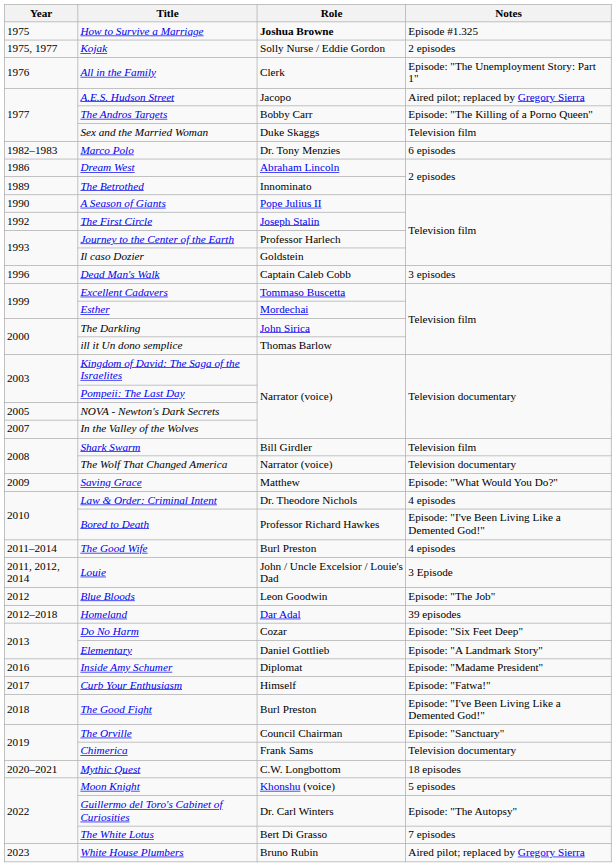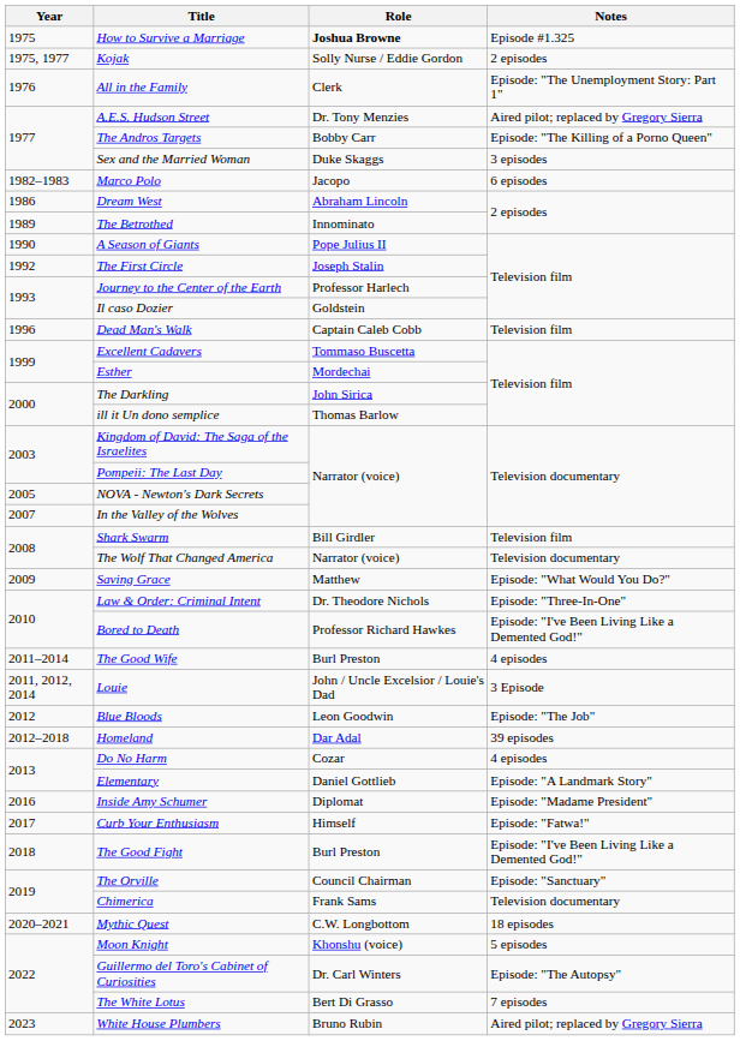 <table class="wikitable sortable">
 <tr>
 <th>Year</th>
 <th>Title</th>
 <th>Role</th>
 <th class="unsortable">Notes</th>
 </tr>
 <tr>
 <td>1975</td>
 <td><em><a href='#'>How to Survive a Marriage</a></em></td>
 <td><strong>Joshua Browne</strong></td>
 <td>Episode #1.325</td>
 </tr>
 <tr>
 <td>1975, 1977</td>
 <td><em><a href='#'>Kojak</a></em></td>
 <td>Solly Nurse / Eddie Gordon</td>
 <td>2 episodes</td>
 </tr>
 <tr>
 <td>1976</td>
 <td><em><a href='#'>All in the Family</a></em></td>
 <td>Clerk</td>
 <td>Episode: "The Unemployment Story: Part 1"</td>
 </tr>
 <tr>
 <td rowspan="3">1977</td>
 <td><em><a href='#'>A.E.S. Hudson Street</a></em></td>
-<td>Jacopo</td>
+<td>Dr. Tony Menzies</td>
 <td>Aired pilot; replaced by <a href='#'>Gregory Sierra</a></td>
 </tr>
 <tr>
 <td><em><a href='#'>The Andros Targets</a></em></td>
 <td>Bobby Carr</td>
 <td>Episode: "The Killing of a Porno Queen"</td>
 </tr>
 <tr>
 <td><em>Sex and the Married Woman</em></td>
 <td>Duke Skaggs</td>
-<td>Television film</td>
+<td>3 episodes</td>
 </tr>
 <tr>
 <td>1982–1983</td>
 <td><em><a href='#'>Marco Polo</a></em></td>
-<td>Dr. Tony Menzies</td>
+<td>Jacopo</td>
 <td>6 episodes</td>
 </tr>
 <tr>
 <td>1986</td>
 <td><em><a href='#'>Dream West</a></em></td>
 <td><a href='#'>Abraham Lincoln</a></td>
 <td rowspan="2">2 episodes</td>
 </tr>
 <tr>
 <td>1989</td>
 <td><em><a href='#'>The Betrothed</a></em></td>
 <td>Innominato</td>
 </tr>
 <tr>
 <td>1990</td>
 <td><em><a href='#'>A Season of Giants</a></em></td>
 <td><a href='#'>Pope Julius II</a></td>
 <td rowspan="4">Television film</td>
 </tr>
 <tr>
 <td>1992</td>
 <td><em><a href='#'>The First Circle</a></em></td>
 <td><a href='#'>Joseph Stalin</a></td>
 </tr>
 <tr>
 <td rowspan="2">1993</td>
 <td><em><a href='#'>Journey to the Center of the Earth</a></em></td>
 <td>Professor Harlech</td>
 </tr>
 <tr>
 <td><em>Il caso Dozier</em></td>
 <td>Goldstein</td>
 </tr>
 <tr>
 <td>1996</td>
 <td><em><a href='#'>Dead Man's Walk</a></em></td>
 <td>Captain Caleb Cobb</td>
-<td>3 episodes</td>
+<td>Television film</td>
 </tr>
 <tr>
 <td rowspan="2">1999</td>
 <td><em><a href='#'>Excellent Cadavers</a></em></td>
 <td><a href='#'>Tommaso Buscetta</a></td>
 <td rowspan="4">Television film</td>
 </tr>
 <tr>
 <td><em><a href='#'>Esther</a></em></td>
 <td><a href='#'>Mordechai</a></td>
 </tr>
 <tr>
 <td rowspan="2">2000</td>
 <td><em>The Darkling</em></td>
 <td><a href='#'>John Sirica</a></td>
 </tr>
 <tr>
 <td><em>ill it Un dono semplice</em></td>
 <td>Thomas Barlow</td>
 </tr>
 <tr>
 <td rowspan="2">2003</td>
 <td><em><a href='#'>Kingdom of David: The Saga of the Israelites</a></em></td>
 <td rowspan="4">Narrator (voice)</td>
 <td rowspan="4">Television documentary</td>
 </tr>
 <tr>
 <td><em><a href='#'>Pompeii: The Last Day</a></em></td>
 </tr>
 <tr>
 <td>2005</td>
 <td><em>NOVA - Newton's Dark Secrets</em></td>
 </tr>
 <tr>
 <td>2007</td>
 <td><em>In the Valley of the Wolves</em></td>
 </tr>
 <tr>
 <td rowspan="2">2008</td>
 <td><em><a href='#'>Shark Swarm</a></em></td>
 <td>Bill Girdler</td>
 <td>Television film</td>
 </tr>
 <tr>
 <td><em>The Wolf That Changed America</em></td>
 <td>Narrator (voice)</td>
 <td>Television documentary</td>
 </tr>
 <tr>
 <td>2009</td>
 <td><em><a href='#'>Saving Grace</a></em></td>
 <td>Matthew</td>
 <td>Episode: "What Would You Do?"</td>
 </tr>
 <tr>
 <td rowspan="2">2010</td>
 <td><em><a href='#'>Law & Order: Criminal Intent</a></em></td>
 <td>Dr. Theodore Nichols</td>
-<td>4 episodes</td>
+<td>Episode: "Three-In-One"</td>
 </tr>
 <tr>
 <td><em><a href='#'>Bored to Death</a></em></td>
 <td>Professor Richard Hawkes</td>
 <td>Episode: "I've Been Living Like a Demented God!"</td>
 </tr>
 <tr>
 <td>2011–2014</td>
 <td><em><a href='#'>The Good Wife</a></em></td>
 <td>Burl Preston</td>
 <td>4 episodes</td>
 </tr>
 <tr>
 <td>2011, 2012, 2014</td>
 <td><em><a href='#'>Louie</a></em></td>
 <td>John / Uncle Excelsior / Louie's Dad</td>
 <td>3 Episode</td>
 </tr>
 <tr>
 <td>2012</td>
 <td><em><a href='#'>Blue Bloods</a></em></td>
 <td>Leon Goodwin</td>
 <td>Episode: "The Job"</td>
 </tr>
 <tr>
 <td>2012–2018</td>
 <td><em><a href='#'>Homeland</a></em></td>
 <td><a href='#'>Dar Adal</a></td>
 <td>39 episodes</td>
 </tr>
 <tr>
 <td rowspan="2">2013</td>
 <td><em><a href='#'>Do No Harm</a></em></td>
 <td>Cozar</td>
-<td>Episode: "Six Feet Deep"</td>
+<td>4 episodes</td>
 </tr>
 <tr>
 <td><em><a href='#'>Elementary</a></em></td>
 <td>Daniel Gottlieb</td>
 <td>Episode: "A Landmark Story"</td>
 </tr>
 <tr>
 <td>2016</td>
 <td><em><a href='#'>Inside Amy Schumer</a></em></td>
 <td>Diplomat</td>
 <td>Episode: "Madame President"</td>
 </tr>
 <tr>
 <td>2017</td>
 <td><em><a href='#'>Curb Your Enthusiasm</a></em></td>
 <td>Himself</td>
 <td>Episode: "Fatwa!"</td>
 </tr>
 <tr>
 <td>2018</td>
 <td><em><a href='#'>The Good Fight</a></em></td>
 <td>Burl Preston</td>
 <td>Episode: "I've Been Living Like a Demented God!"</td>
 </tr>
 <tr>
 <td rowspan="2">2019</td>
 <td><em><a href='#'>The Orville</a></em></td>
 <td>Council Chairman</td>
 <td>Episode: "Sanctuary"</td>
 </tr>
 <tr>
 <td><em><a href='#'>Chimerica</a></em></td>
 <td>Frank Sams</td>
 <td>Television documentary</td>
 </tr>
 <tr>
 <td>2020–2021</td>
 <td><em><a href='#'>Mythic Quest</a></em></td>
 <td>C.W. Longbottom</td>
 <td>18 episodes</td>
 </tr>
 <tr>
 <td rowspan="3">2022</td>
 <td><em><a href='#'>Moon Knight</a></em></td>
 <td><a href='#'>Khonshu</a> (voice)</td>
 <td>5 episodes</td>
 </tr>
 <tr>
 <td><em><a href='#'>Guillermo del Toro's Cabinet of Curiosities</a></em></td>
 <td>Dr. Carl Winters</td>
 <td>Episode: "The Autopsy"</td>
 </tr>
 <tr>
 <td><em><a href='#'>The White Lotus</a></em></td>
 <td>Bert Di Grasso</td>
 <td>7 episodes</td>
 </tr>
 <tr>
 <td>2023</td>
 <td><em><a href='#'>White House Plumbers</a></em></td>
 <td>Bruno Rubin</td>
 <td>Aired pilot; replaced by <a href='#'>Gregory Sierra</a></td>
 </tr>
 </table>
